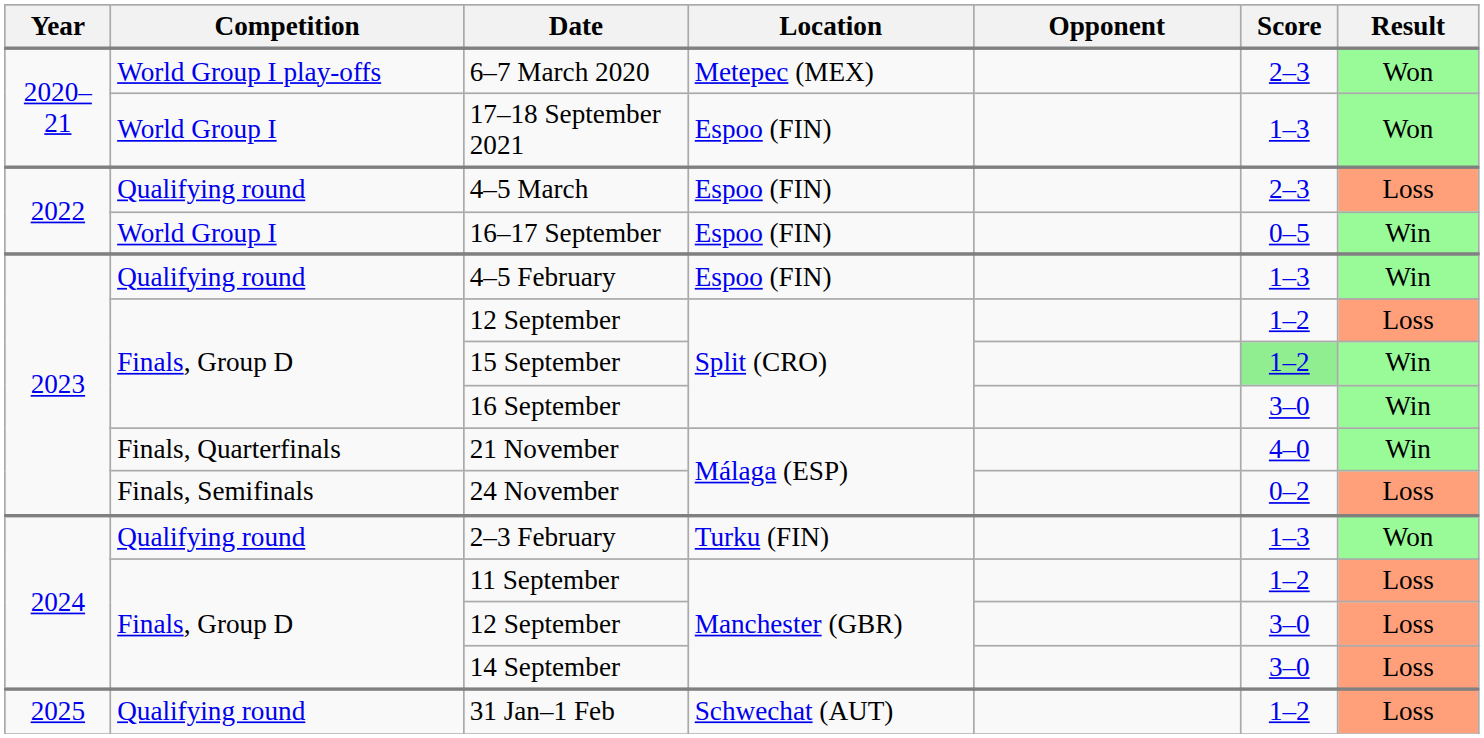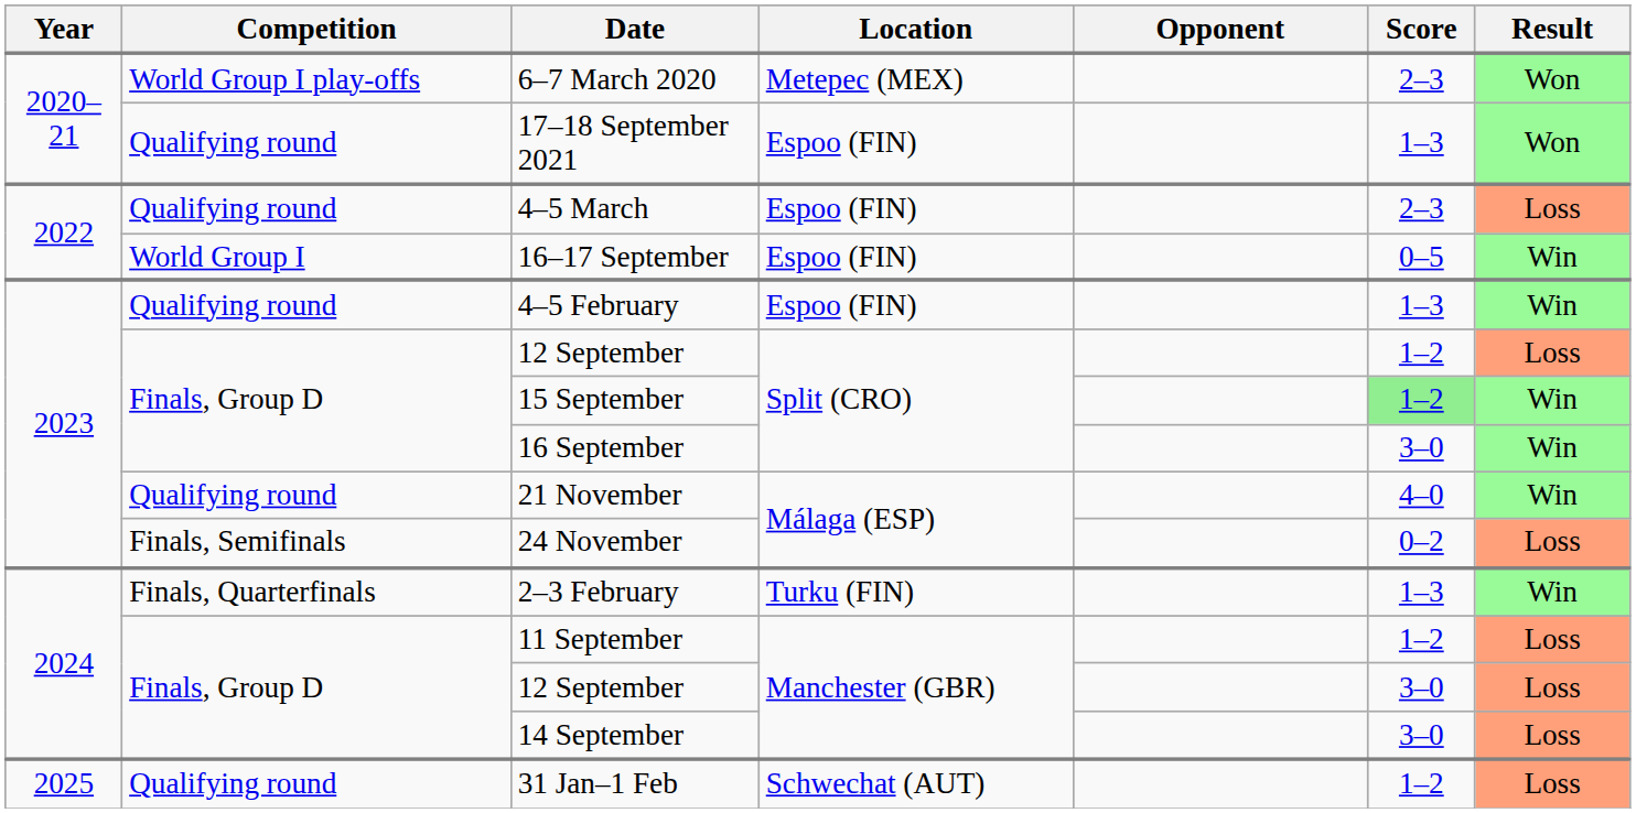 <table class="wikitable">
 <tr>
 <th width="55">Year</th>
 <th width="200">Competition</th>
 <th width="125">Date</th>
 <th width="160">Location</th>
 <th width="150">Opponent</th>
 <th width="50">Score</th>
 <th width="75">Result</th>
 </tr>
 <tr style="border-top:2px solid gray;">
 <td align="center" rowspan="2"><a href='#'>2020–21</a></td>
 <td><a href='#'>World Group I play-offs</a></td>
 <td>6–7 March 2020</td>
 <td><a href='#'>Metepec</a> (MEX)</td>
 <td></td>
 <td align="center"><a href='#'>2–3</a></td>
 <td align="center" bgcolor="#98FB98">Won</td>
 </tr>
 <tr>
-<td><a href='#'>World Group I</a></td>
+<td><a href='#'>Qualifying round</a></td>
 <td>17–18 September 2021</td>
 <td><a href='#'>Espoo</a> (FIN)</td>
 <td></td>
 <td align="center"><a href='#'>1–3</a></td>
 <td align="center" bgcolor="#98FB98">Won</td>
 </tr>
 <tr style="border-top:2px solid gray;">
 <td align="center" rowspan=2><a href='#'>2022</a></td>
 <td><a href='#'>Qualifying round</a></td>
 <td>4–5 March</td>
 <td><a href='#'>Espoo</a> (FIN)</td>
 <td></td>
 <td align="center"><a href='#'>2–3</a></td>
 <td align="center" bgcolor="#FFA07A">Loss</td>
 </tr>
 <tr>
 <td><a href='#'>World Group I</a></td>
 <td>16–17 September</td>
 <td><a href='#'>Espoo</a> (FIN)</td>
 <td></td>
 <td align="center"><a href='#'>0–5</a></td>
 <td align="center" bgcolor="#98FB98">Win</td>
 </tr>
 <tr>
 </tr>
 <tr style="border-top:2px solid gray;">
 <td align="center" rowspan=6><a href='#'>2023</a></td>
 <td><a href='#'>Qualifying round</a></td>
 <td>4–5 February</td>
 <td><a href='#'>Espoo</a> (FIN)</td>
 <td></td>
 <td align="center"><a href='#'>1–3</a></td>
 <td align="center" bgcolor="#98FB98">Win</td>
 </tr>
 <tr>
 <td rowspan="3"><a href='#'>Finals</a>, Group D</td>
 <td>12 September</td>
 <td rowspan="3"><a href='#'>Split</a> (CRO)</td>
 <td></td>
 <td align="center"><a href='#'>1–2</a></td>
 <td align="center" bgcolor="#FFA07A">Loss</td>
 </tr>
 <tr>
 <td>15 September</td>
 <td></td>
 <td align="center" style="background: lightgreen;"><a href='#'>1–2</a></td>
 <td align="center" bgcolor="#98FB98">Win</td>
 </tr>
 <tr>
 <td>16 September</td>
 <td></td>
 <td align="center"><a href='#'>3–0</a></td>
 <td align="center" bgcolor="#98FB98">Win</td>
 </tr>
 <tr>
-<td>Finals, Quarterfinals</td>
+<td><a href='#'>Qualifying round</a></td>
 <td>21 November</td>
 <td rowspan="2"><a href='#'>Málaga</a> (ESP)</td>
 <td></td>
 <td align="center"><a href='#'>4–0</a></td>
 <td align="center" bgcolor="#98FB98">Win</td>
 </tr>
 <tr>
 <td>Finals, Semifinals</td>
 <td>24 November</td>
 <td></td>
 <td align="center"><a href='#'>0–2</a></td>
 <td align="center" bgcolor="#FFA07A">Loss</td>
 </tr>
 <tr style="border-top:2px solid gray;">
 <td align="center" rowspan=4><a href='#'>2024</a></td>
-<td><a href='#'>Qualifying round</a></td>
+<td>Finals, Quarterfinals</td>
 <td>2–3 February</td>
 <td><a href='#'>Turku</a> (FIN)</td>
 <td></td>
 <td align="center"><a href='#'>1–3</a></td>
-<td align="center" bgcolor="#98FB98">Won</td>
+<td align="center" bgcolor="#98FB98">Win</td>
 </tr>
 <tr>
 <td rowspan="3"><a href='#'>Finals</a>, Group D</td>
 <td>11 September</td>
 <td rowspan="3"><a href='#'>Manchester</a> (GBR)</td>
 <td></td>
 <td align="center"><a href='#'>1–2</a></td>
 <td align="center" bgcolor="#FFA07A">Loss</td>
 </tr>
 <tr>
 <td>12 September</td>
 <td></td>
 <td align="center"><a href='#'>3–0</a></td>
 <td align="center" bgcolor="#FFA07A">Loss</td>
 </tr>
 <tr>
 <td>14 September</td>
 <td></td>
 <td align="center"><a href='#'>3–0</a></td>
 <td align="center" bgcolor="#FFA07A">Loss</td>
 </tr>
 <tr style="border-top:2px solid gray;">
 <td align="center" rowspan=4><a href='#'>2025</a></td>
 <td><a href='#'>Qualifying round</a></td>
 <td>31 Jan–1 Feb</td>
 <td><a href='#'>Schwechat</a> (AUT)</td>
 <td></td>
 <td align="center"><a href='#'>1–2</a></td>
 <td align="center" bgcolor="#FFA07A">Loss</td>
 </tr>
 </table>
